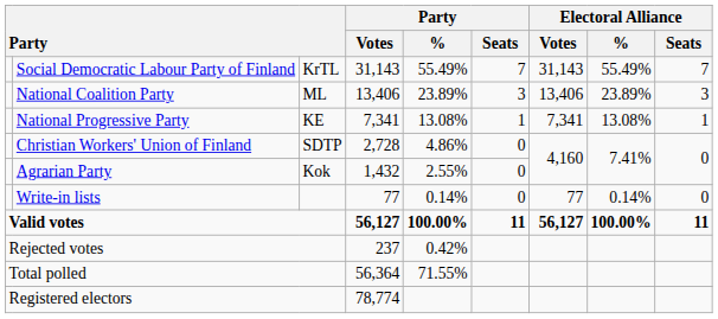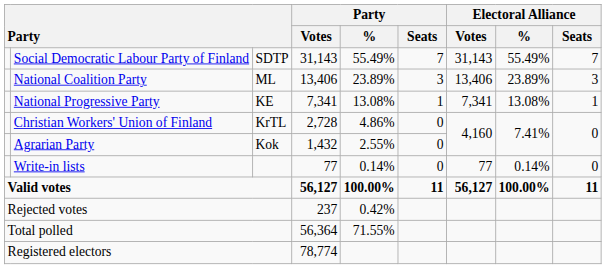 <table class="wikitable" border="1" style="text-align:right;">
 <tr>
 <th style="text-align:left;" valign=bottom rowspan=2 colspan=3>Party</th>
 <th colspan=3>Party</th>
 <th colspan=3>Electoral Alliance</th>
 </tr>
 <tr>
 <th align=center valign=bottom width="50">Votes</th>
 <th align=center valign=bottom width="50">%</th>
 <th align=center valign=bottom width="50">Seats</th>
 <th align=center valign=bottom width="50">Votes</th>
 <th align=center valign=bottom width="50">%</th>
 <th align=center valign=bottom width="50">Seats</th>
 </tr>
 <tr>
 <td></td>
 <td align=left style="white-space: nowrap;"><a href='#'>Social Democratic Labour Party of Finland</a></td>
-<td align=left>KrTL</td>
+<td align=left>SDTP</td>
 <td>31,143</td>
 <td>55.49%</td>
 <td>7</td>
 <td>31,143</td>
 <td>55.49%</td>
 <td>7</td>
 </tr>
 <tr>
 <td></td>
 <td align=left><a href='#'>National Coalition Party</a></td>
 <td align=left>ML</td>
 <td>13,406</td>
 <td>23.89%</td>
 <td>3</td>
 <td>13,406</td>
 <td>23.89%</td>
 <td>3</td>
 </tr>
 <tr>
 <td></td>
 <td align=left><a href='#'>National Progressive Party</a></td>
 <td align=left>KE</td>
 <td>7,341</td>
 <td>13.08%</td>
 <td>1</td>
 <td>7,341</td>
 <td>13.08%</td>
 <td>1</td>
 </tr>
 <tr>
 <td></td>
 <td align=left><a href='#'>Christian Workers' Union of Finland</a></td>
-<td align=left>SDTP</td>
+<td align=left>KrTL</td>
 <td>2,728</td>
 <td>4.86%</td>
 <td>0</td>
 <td rowspan=2>4,160</td>
 <td rowspan=2>7.41%</td>
 <td rowspan=2>0</td>
 </tr>
 <tr>
 <td></td>
 <td align=left><a href='#'>Agrarian Party</a></td>
 <td align=left>Kok</td>
 <td>1,432</td>
 <td>2.55%</td>
 <td>0</td>
 </tr>
 <tr>
 <td></td>
 <td align=left><a href='#'>Write-in lists</a></td>
 <td align=left></td>
 <td>77</td>
 <td>0.14%</td>
 <td>0</td>
 <td>77</td>
 <td>0.14%</td>
 <td>0</td>
 </tr>
 <tr style="font-weight:bold">
 <td align=left colspan=3>Valid votes</td>
 <td>56,127</td>
 <td>100.00%</td>
 <td>11</td>
 <td>56,127</td>
 <td>100.00%</td>
 <td>11</td>
 </tr>
 <tr>
 <td align=left colspan=3>Rejected votes</td>
 <td>237</td>
 <td>0.42%</td>
 <td></td>
 <td></td>
 <td></td>
 <td></td>
 </tr>
 <tr>
 <td align=left colspan=3>Total polled</td>
 <td>56,364</td>
 <td>71.55%</td>
 <td></td>
 <td></td>
 <td></td>
 <td></td>
 </tr>
 <tr>
 <td align=left colspan=3>Registered electors</td>
 <td>78,774</td>
 <td></td>
 <td></td>
 <td></td>
 <td></td>
 <td></td>
 </tr>
 </table>
